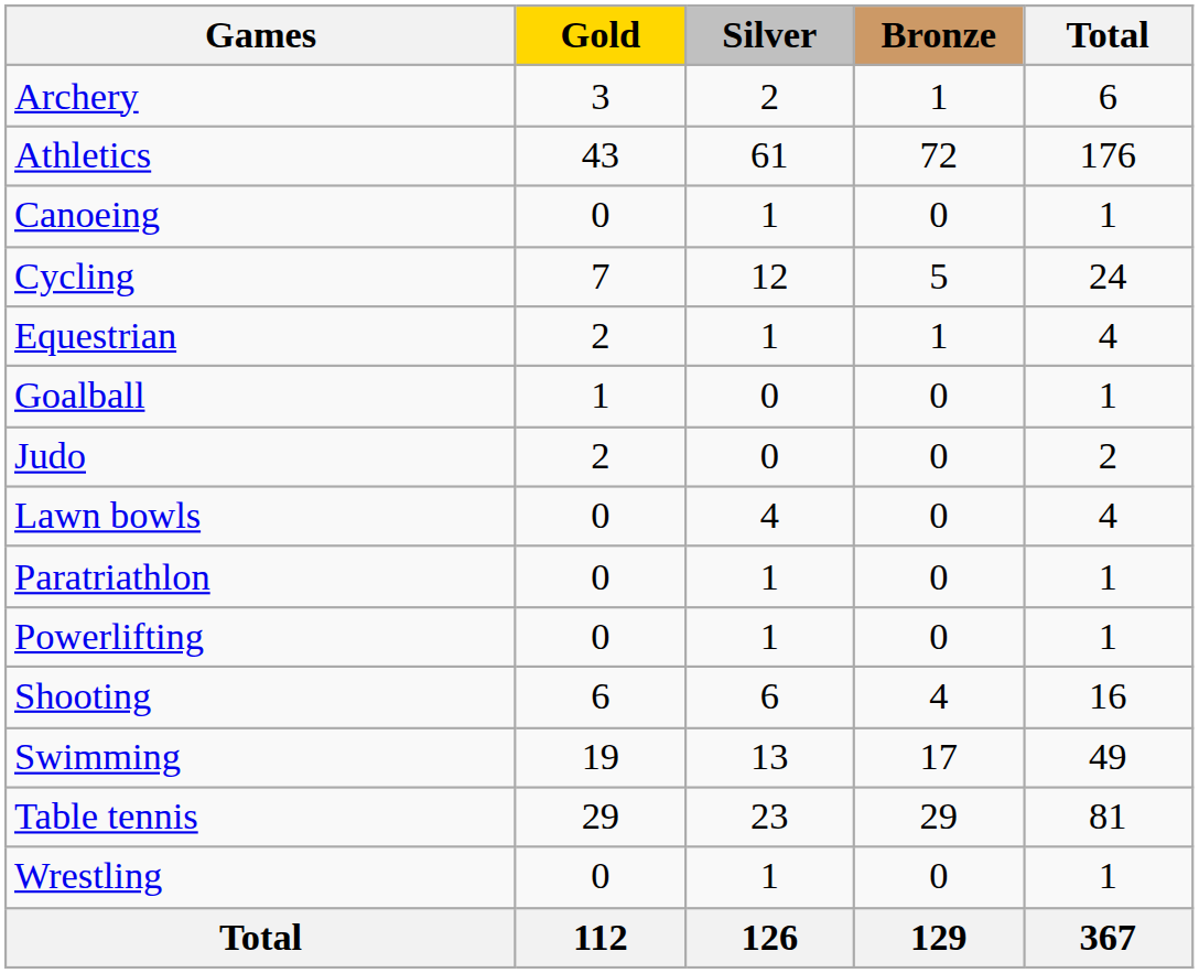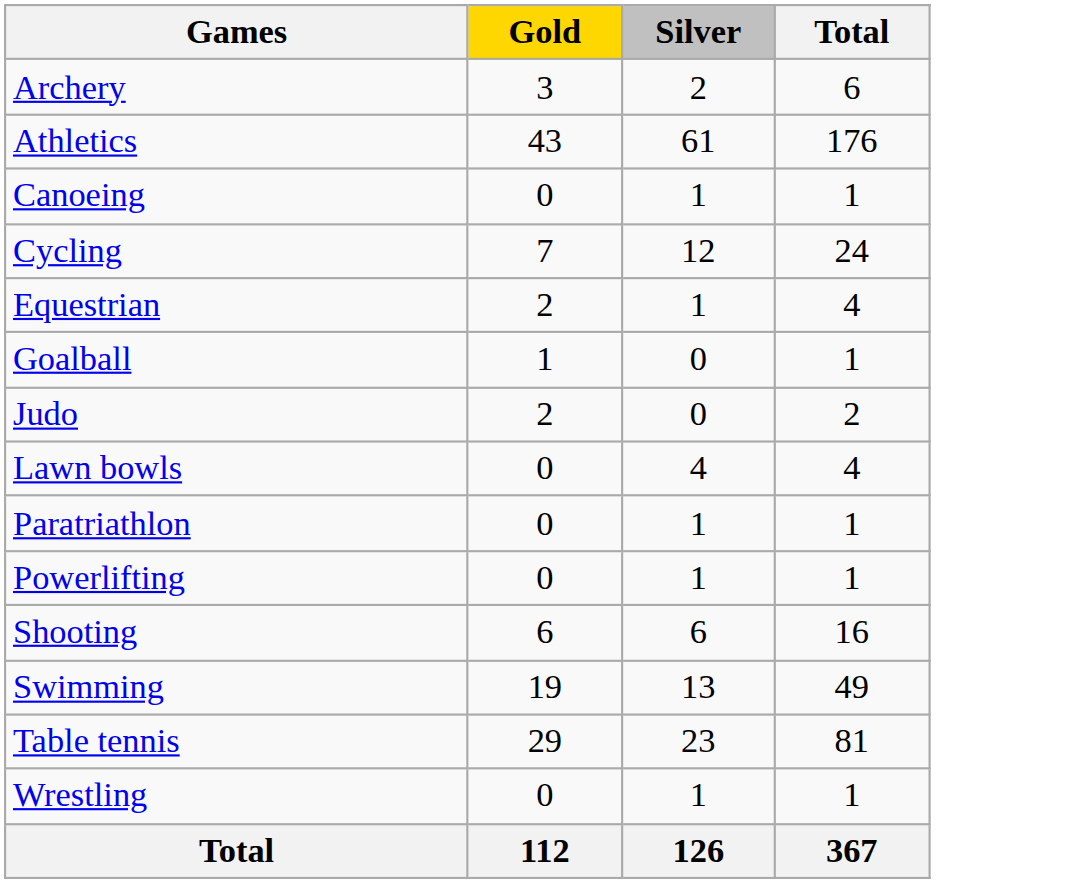 <table class="wikitable sortable" style="text-align:center;">
 <tr>
 <th style="width:13em;">Games</th>
 <th style="width:4em; background:gold;">Gold</th>
 <th style="width:4em; background:silver;">Silver</th>
-<th style="width:4em; background:#cc9966;">Bronze</th>
 <th style="width:4em;">Total</th>
 </tr>
 <tr>
 <td align=left> <a href='#'>Archery</a></td>
 <td>3</td>
 <td>2</td>
-<td>1</td>
 <td>6</td>
 </tr>
 <tr>
 <td align=left> <a href='#'>Athletics</a></td>
 <td>43</td>
 <td>61</td>
-<td>72</td>
 <td>176</td>
 </tr>
 <tr>
 <td align=left> <a href='#'>Canoeing</a></td>
 <td>0</td>
 <td>1</td>
-<td>0</td>
 <td>1</td>
 </tr>
 <tr>
 <td align=left> <a href='#'>Cycling</a></td>
 <td>7</td>
 <td>12</td>
-<td>5</td>
 <td>24</td>
 </tr>
 <tr>
 <td align=left> <a href='#'>Equestrian</a></td>
 <td>2</td>
-<td>1</td>
 <td>1</td>
 <td>4</td>
 </tr>
 <tr>
 <td align=left> <a href='#'>Goalball</a></td>
 <td>1</td>
 <td>0</td>
-<td>0</td>
 <td>1</td>
 </tr>
 <tr>
 <td align=left> <a href='#'>Judo</a></td>
 <td>2</td>
-<td>0</td>
 <td>0</td>
 <td>2</td>
 </tr>
 <tr>
 <td align=left> <a href='#'>Lawn bowls</a></td>
 <td>0</td>
 <td>4</td>
-<td>0</td>
 <td>4</td>
 </tr>
 <tr>
 <td align=left> <a href='#'>Paratriathlon</a></td>
 <td>0</td>
 <td>1</td>
-<td>0</td>
 <td>1</td>
 </tr>
 <tr>
 <td align=left> <a href='#'>Powerlifting</a></td>
 <td>0</td>
 <td>1</td>
-<td>0</td>
 <td>1</td>
 </tr>
 <tr>
 <td align=left> <a href='#'>Shooting</a></td>
 <td>6</td>
 <td>6</td>
-<td>4</td>
 <td>16</td>
 </tr>
 <tr>
 <td align=left> <a href='#'>Swimming</a></td>
 <td>19</td>
 <td>13</td>
-<td>17</td>
 <td>49</td>
 </tr>
 <tr>
 <td align=left> <a href='#'>Table tennis</a></td>
 <td>29</td>
 <td>23</td>
-<td>29</td>
 <td>81</td>
 </tr>
 <tr>
 <td align=left> <a href='#'>Wrestling</a></td>
 <td>0</td>
 <td>1</td>
-<td>0</td>
 <td>1</td>
 </tr>
 <tr>
 <th>Total</th>
 <th>112</th>
 <th>126</th>
-<th>129</th>
 <th>367</th>
 </tr>
 </table>
